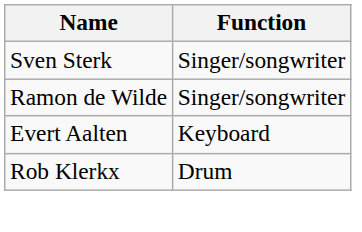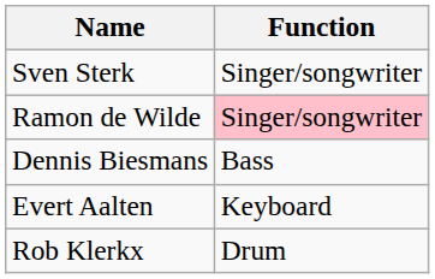 <table class="wikitable">
 <tr>
 <th>Name</th>
 <th>Function</th>
 </tr>
 <tr>
 <td>Sven Sterk</td>
 <td>Singer/songwriter</td>
 </tr>
 <tr>
 <td>Ramon de Wilde</td>
-<td>Singer/songwriter</td>
+<td style="background: pink;">Singer/songwriter</td>
+</tr>
+<tr>
+<td>Dennis Biesmans</td>
+<td>Bass</td>
 </tr>
 <tr>
 <td>Evert Aalten</td>
 <td>Keyboard</td>
 </tr>
 <tr>
 <td>Rob Klerkx</td>
 <td>Drum</td>
 </tr>
 </table>
